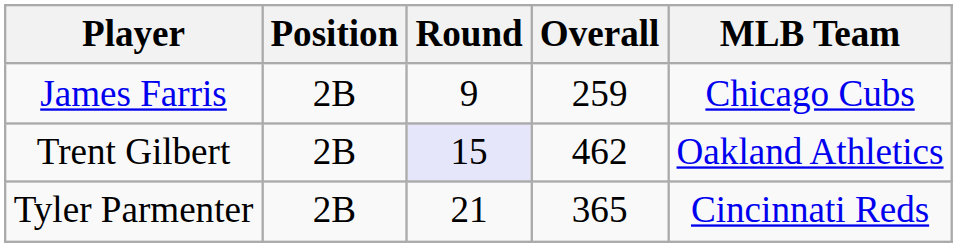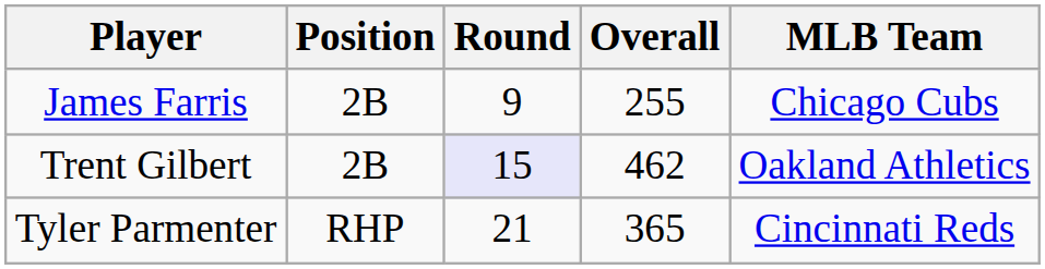 <table class="wikitable" style="text-align:center;">
 <tr>
 <th>Player</th>
 <th>Position</th>
 <th>Round</th>
 <th>Overall</th>
 <th>MLB Team</th>
 </tr>
 <tr>
 <td><a href='#'>James Farris</a></td>
 <td>2B</td>
 <td>9</td>
-<td>259</td>
+<td>255</td>
 <td><a href='#'>Chicago Cubs</a></td>
 </tr>
 <tr>
 <td>Trent Gilbert</td>
 <td>2B</td>
 <td style="background: lavender;">15</td>
 <td>462</td>
 <td><a href='#'>Oakland Athletics</a></td>
 </tr>
 <tr>
 <td>Tyler Parmenter</td>
-<td>2B</td>
+<td>RHP</td>
 <td>21</td>
 <td>365</td>
 <td><a href='#'>Cincinnati Reds</a></td>
 </tr>
 </table>
